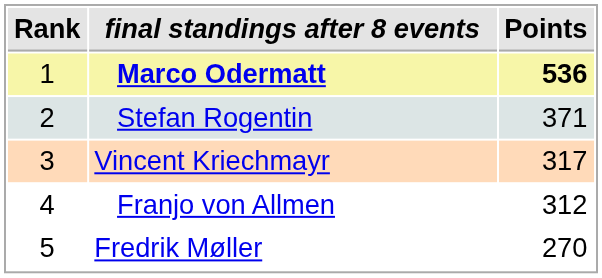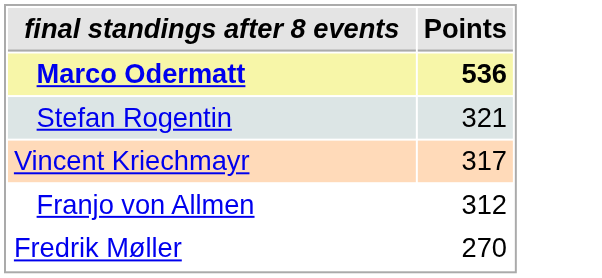 <table cellspacing="1" cellpadding="3" style="border:1px solid #AAAAAA;font-size:86%">
 <tr style="background-color: #E4E4E4;">
-<th style="border-bottom:1px solid #AAAAAA; width: 10px;">Rank</th>
 <th style="border-bottom:1px solid #AAAAAA; width: 200px;"><em>final standings after 8 events</em></th>
 <th style="border-bottom:1px solid #AAAAAA; width: 40px;">Points</th>
 </tr>
 <tr style="background:#f7f6a8;">
-<td align=center>1</td>
 <td>   <strong><a href='#'>Marco Odermatt</a></strong> </td>
 <td align=right><strong>536</strong></td>
 </tr>
 <tr style="background:#dce5e5;">
-<td align=center>2</td>
 <td>   <a href='#'>Stefan Rogentin</a></td>
-<td align=right>371</td>
+<td align=right>321</td>
 </tr>
 <tr style="background:#ffdab9;">
-<td align=center>3</td>
 <td> <a href='#'>Vincent Kriechmayr</a></td>
 <td align=right>317</td>
 </tr>
 <tr>
-<td align=center>4</td>
 <td>   <a href='#'>Franjo von Allmen</a></td>
 <td align=right>312</td>
 </tr>
 <tr>
-<td align=center>5</td>
 <td> <a href='#'>Fredrik Møller</a></td>
 <td align=right>270</td>
 </tr>
 </table>
